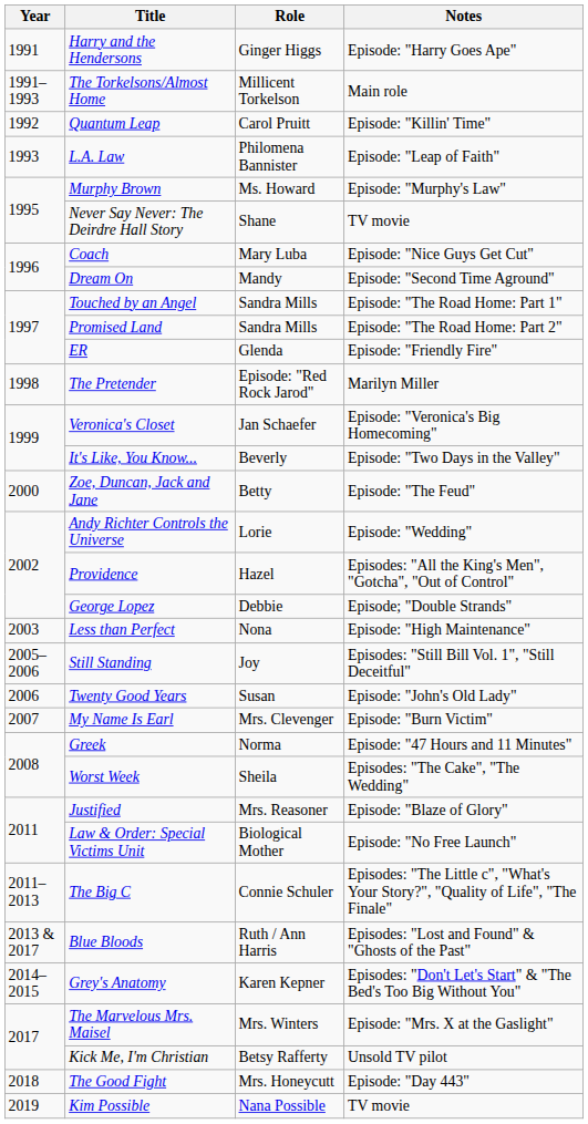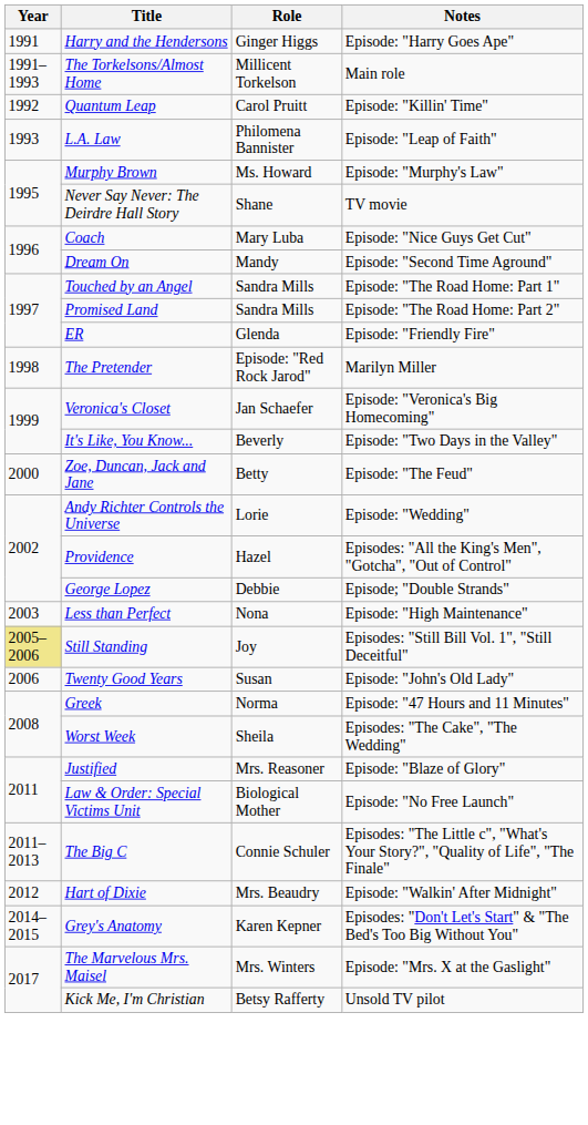 <table class="wikitable sortable">
 <tr>
 <th>Year</th>
 <th>Title</th>
 <th>Role</th>
 <th class="unsortable">Notes</th>
 </tr>
 <tr>
 <td>1991</td>
 <td><em><a href='#'>Harry and the Hendersons</a></em></td>
 <td>Ginger Higgs</td>
 <td>Episode: "Harry Goes Ape"</td>
 </tr>
 <tr>
 <td>1991–1993</td>
 <td><em><a href='#'>The Torkelsons/Almost Home</a></em></td>
 <td>Millicent Torkelson</td>
 <td>Main role</td>
 </tr>
 <tr>
 <td>1992</td>
 <td><em><a href='#'>Quantum Leap</a></em></td>
 <td>Carol Pruitt</td>
 <td>Episode: "Killin' Time"</td>
 </tr>
 <tr>
 <td>1993</td>
 <td><em><a href='#'>L.A. Law</a></em></td>
 <td>Philomena Bannister</td>
 <td>Episode: "Leap of Faith"</td>
 </tr>
 <tr>
 <td rowspan=2>1995</td>
 <td><em><a href='#'>Murphy Brown</a></em></td>
 <td>Ms. Howard</td>
 <td>Episode: "Murphy's Law"</td>
 </tr>
 <tr>
 <td><em>Never Say Never: The Deirdre Hall Story</em></td>
 <td>Shane</td>
 <td>TV movie</td>
 </tr>
 <tr>
 <td rowspan=2>1996</td>
 <td><em><a href='#'>Coach</a></em></td>
 <td>Mary Luba</td>
 <td>Episode: "Nice Guys Get Cut"</td>
 </tr>
 <tr>
 <td><em><a href='#'>Dream On</a></em></td>
 <td>Mandy</td>
 <td>Episode: "Second Time Aground"</td>
 </tr>
 <tr>
 <td rowspan=3>1997</td>
 <td><em><a href='#'>Touched by an Angel</a></em></td>
 <td>Sandra Mills</td>
 <td>Episode: "The Road Home: Part 1"</td>
 </tr>
 <tr>
 <td><em><a href='#'>Promised Land</a></em></td>
 <td>Sandra Mills</td>
 <td>Episode: "The Road Home: Part 2"</td>
 </tr>
 <tr>
 <td><em><a href='#'>ER</a></em></td>
 <td>Glenda</td>
 <td>Episode: "Friendly Fire"</td>
 </tr>
 <tr>
 <td>1998</td>
 <td><em><a href='#'>The Pretender</a></em></td>
 <td>Episode: "Red Rock Jarod"</td>
 <td>Marilyn Miller</td>
 </tr>
 <tr>
 <td rowspan=2>1999</td>
 <td><em><a href='#'>Veronica's Closet</a></em></td>
 <td>Jan Schaefer</td>
 <td>Episode: "Veronica's Big Homecoming"</td>
 </tr>
 <tr>
 <td><em><a href='#'>It's Like, You Know...</a></em></td>
 <td>Beverly</td>
 <td>Episode: "Two Days in the Valley"</td>
 </tr>
 <tr>
 <td>2000</td>
 <td><em><a href='#'>Zoe, Duncan, Jack and Jane</a></em></td>
 <td>Betty</td>
 <td>Episode: "The Feud"</td>
 </tr>
 <tr>
 <td rowspan=3>2002</td>
 <td><em><a href='#'>Andy Richter Controls the Universe</a></em></td>
 <td>Lorie</td>
 <td>Episode: "Wedding"</td>
 </tr>
 <tr>
 <td><em><a href='#'>Providence</a></em></td>
 <td>Hazel</td>
 <td>Episodes: "All the King's Men", "Gotcha", "Out of Control"</td>
 </tr>
 <tr>
 <td><em><a href='#'>George Lopez</a></em></td>
 <td>Debbie</td>
 <td>Episode; "Double Strands"</td>
 </tr>
 <tr>
 <td>2003</td>
 <td><em><a href='#'>Less than Perfect</a></em></td>
 <td>Nona</td>
 <td>Episode: "High Maintenance"</td>
 </tr>
 <tr>
-<td>2005–2006</td>
+<td style="background: khaki;">2005–2006</td>
 <td><em><a href='#'>Still Standing</a></em></td>
 <td>Joy</td>
 <td>Episodes: "Still Bill Vol. 1", "Still Deceitful"</td>
 </tr>
 <tr>
 <td>2006</td>
 <td><em><a href='#'>Twenty Good Years</a></em></td>
 <td>Susan</td>
 <td>Episode: "John's Old Lady"</td>
-</tr>
-<tr>
-<td>2007</td>
-<td><em><a href='#'>My Name Is Earl</a></em></td>
-<td>Mrs. Clevenger</td>
-<td>Episode: "Burn Victim"</td>
 </tr>
 <tr>
 <td rowspan=2>2008</td>
 <td><em><a href='#'>Greek</a></em></td>
 <td>Norma</td>
 <td>Episode: "47 Hours and 11 Minutes"</td>
 </tr>
 <tr>
 <td><em><a href='#'>Worst Week</a></em></td>
 <td>Sheila</td>
 <td>Episodes: "The Cake", "The Wedding"</td>
 </tr>
 <tr>
 <td rowspan=2>2011</td>
 <td><em><a href='#'>Justified</a></em></td>
 <td>Mrs. Reasoner</td>
 <td>Episode: "Blaze of Glory"</td>
 </tr>
 <tr>
 <td><em><a href='#'>Law & Order: Special Victims Unit</a></em></td>
 <td>Biological Mother</td>
 <td>Episode: "No Free Launch"</td>
 </tr>
 <tr>
 <td>2011–2013</td>
 <td><em><a href='#'>The Big C</a></em></td>
 <td>Connie Schuler</td>
 <td>Episodes: "The Little c", "What's Your Story?", "Quality of Life", "The Finale"</td>
 </tr>
 <tr>
-<td>2013 & 2017</td>
-<td><em><a href='#'>Blue Bloods</a></em></td>
-<td>Ruth / Ann Harris</td>
-<td>Episodes: "Lost and Found" & "Ghosts of the Past"</td>
+<td>2012</td>
+<td><em><a href='#'>Hart of Dixie</a></em></td>
+<td>Mrs. Beaudry</td>
+<td>Episode: "Walkin' After Midnight"</td>
 </tr>
 <tr>
 <td>2014–2015</td>
 <td><em><a href='#'>Grey's Anatomy</a></em></td>
 <td>Karen Kepner</td>
 <td>Episodes: "<a href='#'>Don't Let's Start</a>" & "The Bed's Too Big Without You"</td>
 </tr>
 <tr>
 <td rowspan=2>2017</td>
 <td><em><a href='#'>The Marvelous Mrs. Maisel</a></em></td>
 <td>Mrs. Winters</td>
 <td>Episode: "Mrs. X at the Gaslight"</td>
 </tr>
 <tr>
 <td><em>Kick Me, I'm Christian</em></td>
 <td>Betsy Rafferty</td>
 <td>Unsold TV pilot</td>
 </tr>
-<tr>
-<td>2018</td>
-<td><em><a href='#'>The Good Fight</a></em></td>
-<td>Mrs. Honeycutt</td>
-<td>Episode: "Day 443"</td>
-</tr>
-<tr>
-<td>2019</td>
-<td><em><a href='#'>Kim Possible</a></em></td>
-<td><a href='#'>Nana Possible</a></td>
-<td>TV movie</td>
-</tr>
 </table>
